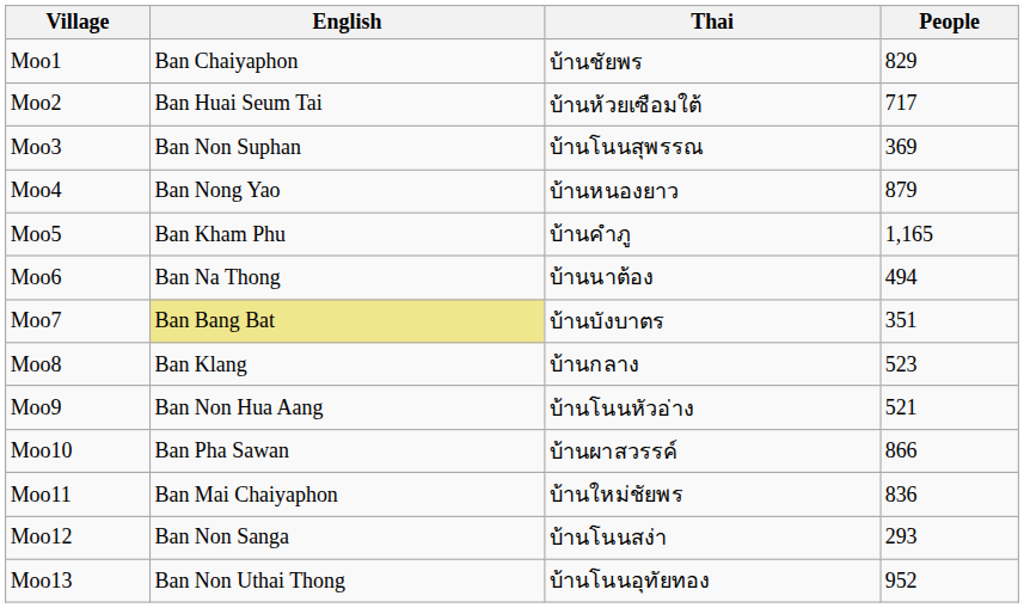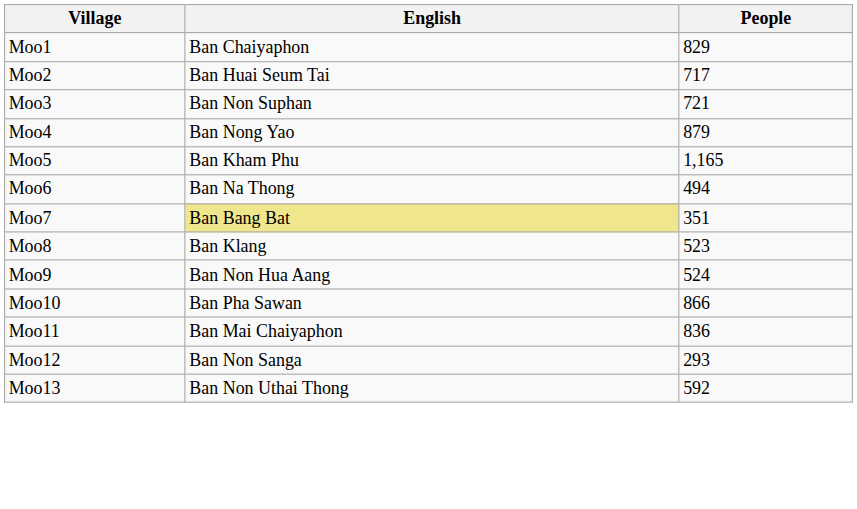 <table class="wikitable" style="width:60%;">
 <tr>
 <th>Village</th>
 <th>English</th>
-<th>Thai</th>
 <th>People</th>
 </tr>
 <tr>
 <td>Moo1</td>
 <td>Ban Chaiyaphon</td>
-<td>บ้านชัยพร</td>
 <td>829</td>
 </tr>
 <tr>
 <td>Moo2</td>
 <td>Ban Huai Seum Tai</td>
-<td>บ้านห้วยเซือมใต้</td>
 <td>717</td>
 </tr>
 <tr>
 <td>Moo3</td>
 <td>Ban Non Suphan</td>
-<td>บ้านโนนสุพรรณ</td>
-<td>369</td>
+<td>721</td>
 </tr>
 <tr>
 <td>Moo4</td>
 <td>Ban Nong Yao</td>
-<td>บ้านหนองยาว</td>
 <td>879</td>
 </tr>
 <tr>
 <td>Moo5</td>
 <td>Ban Kham Phu</td>
-<td>บ้านคำภู</td>
 <td>1,165</td>
 </tr>
 <tr>
 <td>Moo6</td>
 <td>Ban Na Thong</td>
-<td>บ้านนาต้อง</td>
 <td>494</td>
 </tr>
 <tr>
 <td>Moo7</td>
 <td style="background: khaki;">Ban Bang Bat</td>
-<td>บ้านบังบาตร</td>
 <td>351</td>
 </tr>
 <tr>
 <td>Moo8</td>
 <td>Ban Klang</td>
-<td>บ้านกลาง</td>
 <td>523</td>
 </tr>
 <tr>
 <td>Moo9</td>
 <td>Ban Non Hua Aang</td>
-<td>บ้านโนนหัวอ่าง</td>
-<td>521</td>
+<td>524</td>
 </tr>
 <tr>
 <td>Moo10</td>
 <td>Ban Pha Sawan</td>
-<td>บ้านผาสวรรค์</td>
 <td>866</td>
 </tr>
 <tr>
 <td>Moo11</td>
 <td>Ban Mai Chaiyaphon</td>
-<td>บ้านใหม่ชัยพร</td>
 <td>836</td>
 </tr>
 <tr>
 <td>Moo12</td>
 <td>Ban Non Sanga</td>
-<td>บ้านโนนสง่า</td>
 <td>293</td>
 </tr>
 <tr>
 <td>Moo13</td>
 <td>Ban Non Uthai Thong</td>
-<td>บ้านโนนอุทัยทอง</td>
-<td>952</td>
+<td>592</td>
 </tr>
 </table>
